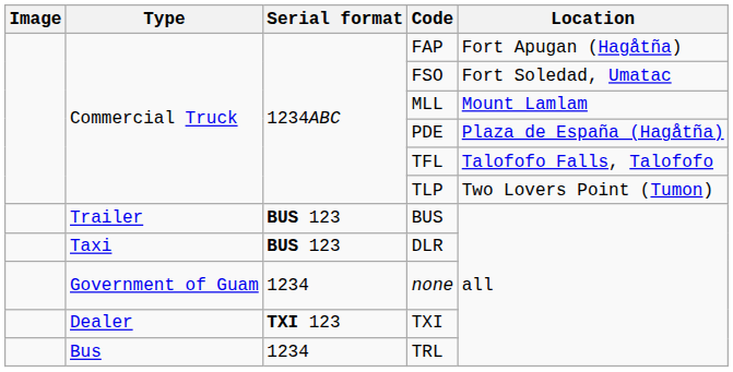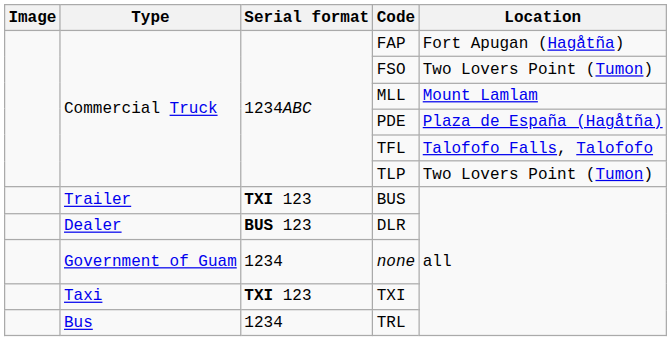 <table class=wikitable>
 <tr>
 <th>Image</th>
 <th>Type</th>
 <th>Serial format</th>
 <th>Code</th>
 <th>Location</th>
 </tr>
 <tr>
 <td rowspan="6"></td>
 <td rowspan="6">Commercial <a href='#'>Truck</a></td>
 <td rowspan="6">1234<em>ABC</em></td>
 <td>FAP</td>
 <td>Fort Apugan (<a href='#'>Hagåtña</a>)</td>
 </tr>
 <tr>
 <td>FSO</td>
-<td>Fort Soledad, <a href='#'>Umatac</a></td>
+<td>Two Lovers Point (<a href='#'>Tumon</a>)</td>
 </tr>
 <tr>
 <td>MLL</td>
 <td><a href='#'>Mount Lamlam</a></td>
 </tr>
 <tr>
 <td>PDE</td>
 <td><a href='#'>Plaza de España (Hagåtña)</a></td>
 </tr>
 <tr>
 <td>TFL</td>
 <td><a href='#'>Talofofo Falls</a>, <a href='#'>Talofofo</a></td>
 </tr>
 <tr>
 <td>TLP</td>
 <td>Two Lovers Point (<a href='#'>Tumon</a>)</td>
 </tr>
 <tr>
 <td></td>
 <td><a href='#'>Trailer</a></td>
-<td><strong>BUS</strong> 123</td>
+<td><strong>TXI</strong> 123</td>
 <td>BUS</td>
 <td rowspan=5>all</td>
 </tr>
 <tr>
 <td></td>
-<td><a href='#'>Taxi</a></td>
+<td><a href='#'>Dealer</a></td>
 <td><strong>BUS</strong> 123</td>
 <td>DLR</td>
 </tr>
 <tr>
 <td><br><br></td>
 <td><a href='#'>Government of Guam</a></td>
 <td>1234</td>
 <td><em>none</em></td>
 </tr>
 <tr>
 <td></td>
-<td><a href='#'>Dealer</a></td>
+<td><a href='#'>Taxi</a></td>
 <td><strong>TXI</strong> 123</td>
 <td>TXI</td>
 </tr>
 <tr>
 <td></td>
 <td><a href='#'>Bus</a></td>
 <td>1234 </td>
 <td>TRL</td>
 </tr>
 </table>
